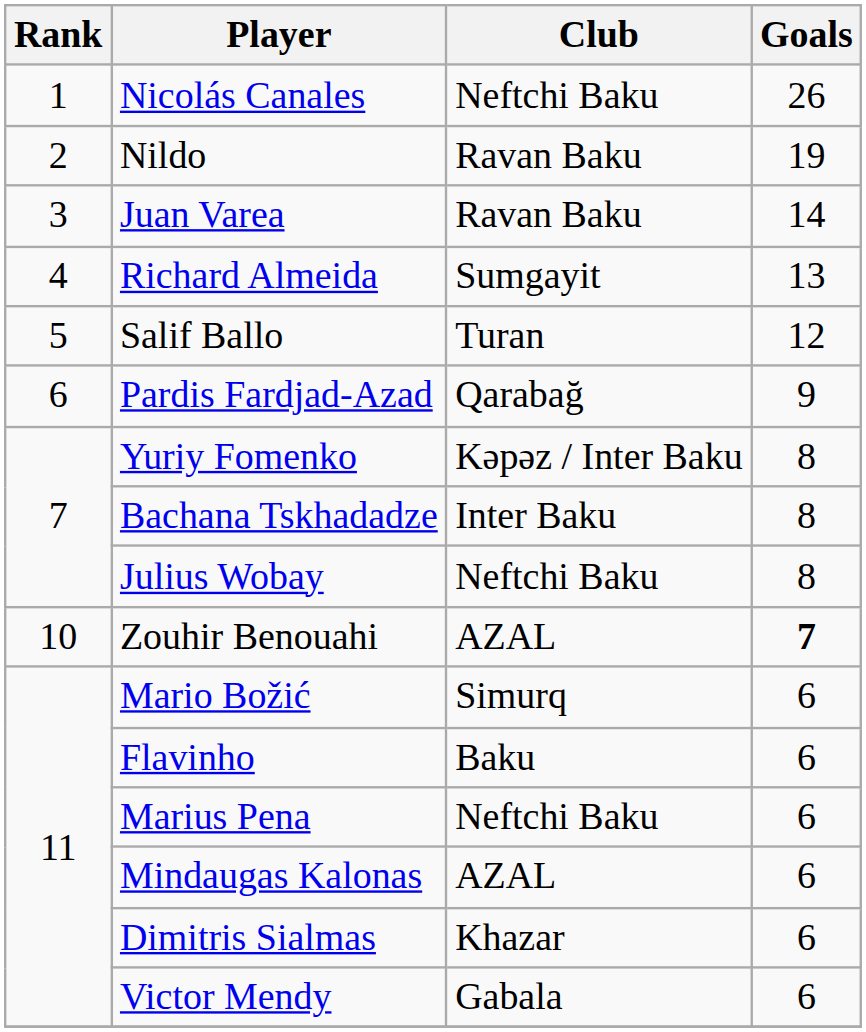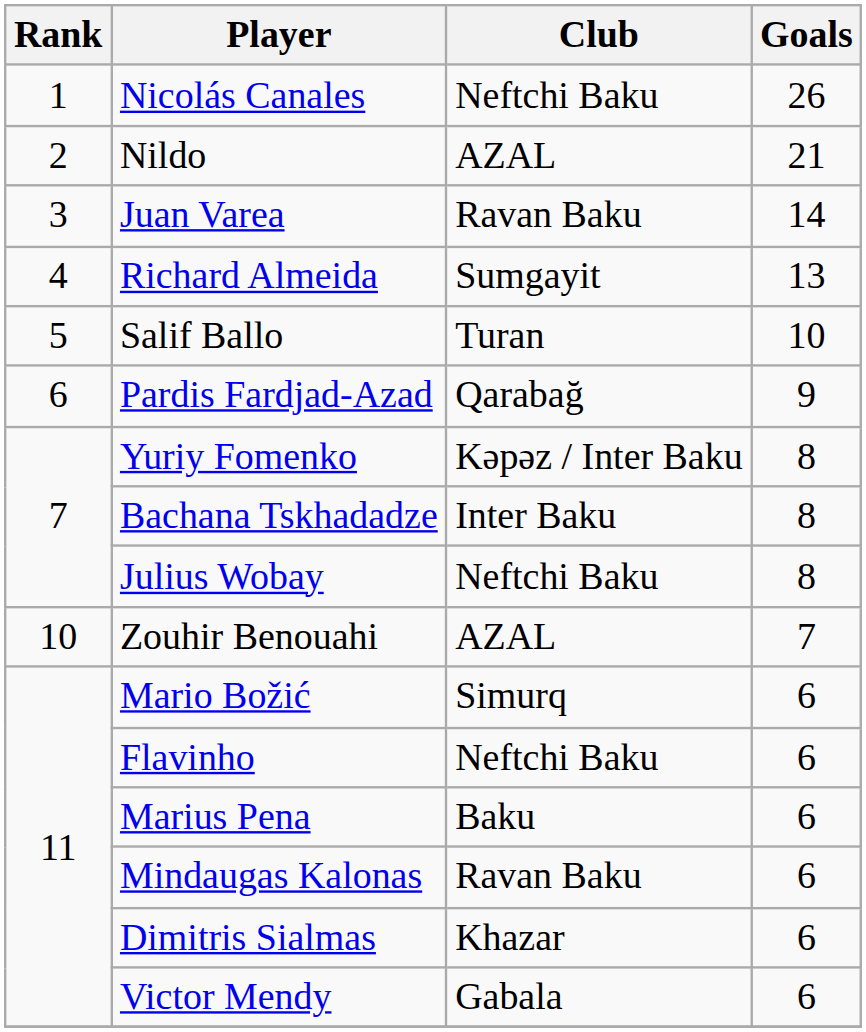 <table class="wikitable" style="text-align:center">
 <tr>
 <th>Rank</th>
 <th>Player</th>
 <th>Club</th>
 <th>Goals</th>
 </tr>
 <tr>
 <td>1</td>
 <td align="left"> <a href='#'>Nicolás Canales</a></td>
 <td align="left">Neftchi Baku</td>
 <td>26</td>
 </tr>
 <tr>
 <td>2</td>
 <td align="left"> Nildo</td>
-<td align="left">Ravan Baku</td>
-<td>19</td>
+<td align="left">AZAL</td>
+<td>21</td>
 </tr>
 <tr>
 <td>3</td>
 <td align="left"> <a href='#'>Juan Varea</a></td>
 <td align="left">Ravan Baku</td>
 <td>14</td>
 </tr>
 <tr>
 <td>4</td>
 <td align="left"> <a href='#'>Richard Almeida</a></td>
 <td align="left">Sumgayit</td>
 <td>13</td>
 </tr>
 <tr>
 <td>5</td>
 <td align="left"> Salif Ballo</td>
 <td align="left">Turan</td>
-<td>12</td>
+<td>10</td>
 </tr>
 <tr>
 <td>6</td>
 <td align="left"> <a href='#'>Pardis Fardjad-Azad</a></td>
 <td align="left">Qarabağ</td>
 <td>9</td>
 </tr>
 <tr>
 <td rowspan="3">7</td>
 <td align="left"> <a href='#'>Yuriy Fomenko</a></td>
 <td align="left">Kəpəz / Inter Baku</td>
 <td>8</td>
 </tr>
 <tr>
 <td align="left"> <a href='#'>Bachana Tskhadadze</a></td>
 <td align="left">Inter Baku</td>
 <td>8</td>
 </tr>
 <tr>
 <td align="left"> <a href='#'>Julius Wobay</a></td>
 <td align="left">Neftchi Baku</td>
 <td>8</td>
 </tr>
 <tr>
 <td>10</td>
 <td align="left"> Zouhir Benouahi</td>
 <td align="left">AZAL</td>
-<td><strong>7</strong></td>
+<td>7</td>
 </tr>
 <tr>
 <td rowspan="6">11</td>
 <td align="left"> <a href='#'>Mario Božić</a></td>
 <td align="left">Simurq</td>
 <td>6</td>
 </tr>
 <tr>
 <td align="left"> <a href='#'>Flavinho</a></td>
+<td align="left">Neftchi Baku</td>
+<td>6</td>
+</tr>
+<tr>
+<td align="left"> <a href='#'>Marius Pena</a></td>
 <td align="left">Baku</td>
 <td>6</td>
 </tr>
 <tr>
-<td align="left"> <a href='#'>Marius Pena</a></td>
-<td align="left">Neftchi Baku</td>
-<td>6</td>
-</tr>
-<tr>
 <td align="left"> <a href='#'>Mindaugas Kalonas</a></td>
-<td align="left">AZAL</td>
+<td align="left">Ravan Baku</td>
 <td>6</td>
 </tr>
 <tr>
 <td align="left"> <a href='#'>Dimitris Sialmas</a></td>
 <td align="left">Khazar</td>
 <td>6</td>
 </tr>
 <tr>
 <td align="left"> <a href='#'>Victor Mendy</a></td>
 <td align="left">Gabala</td>
 <td>6</td>
 </tr>
 <tr>
 </tr>
 </table>
